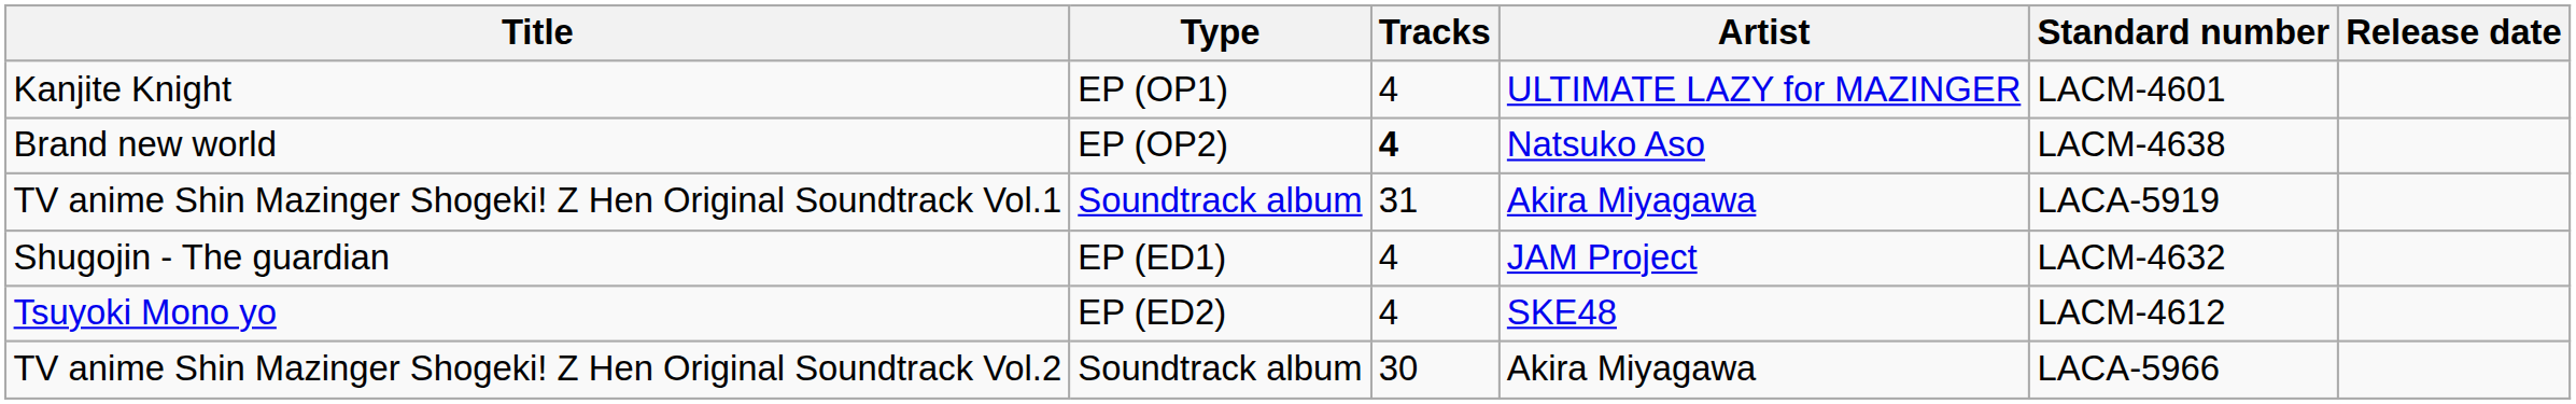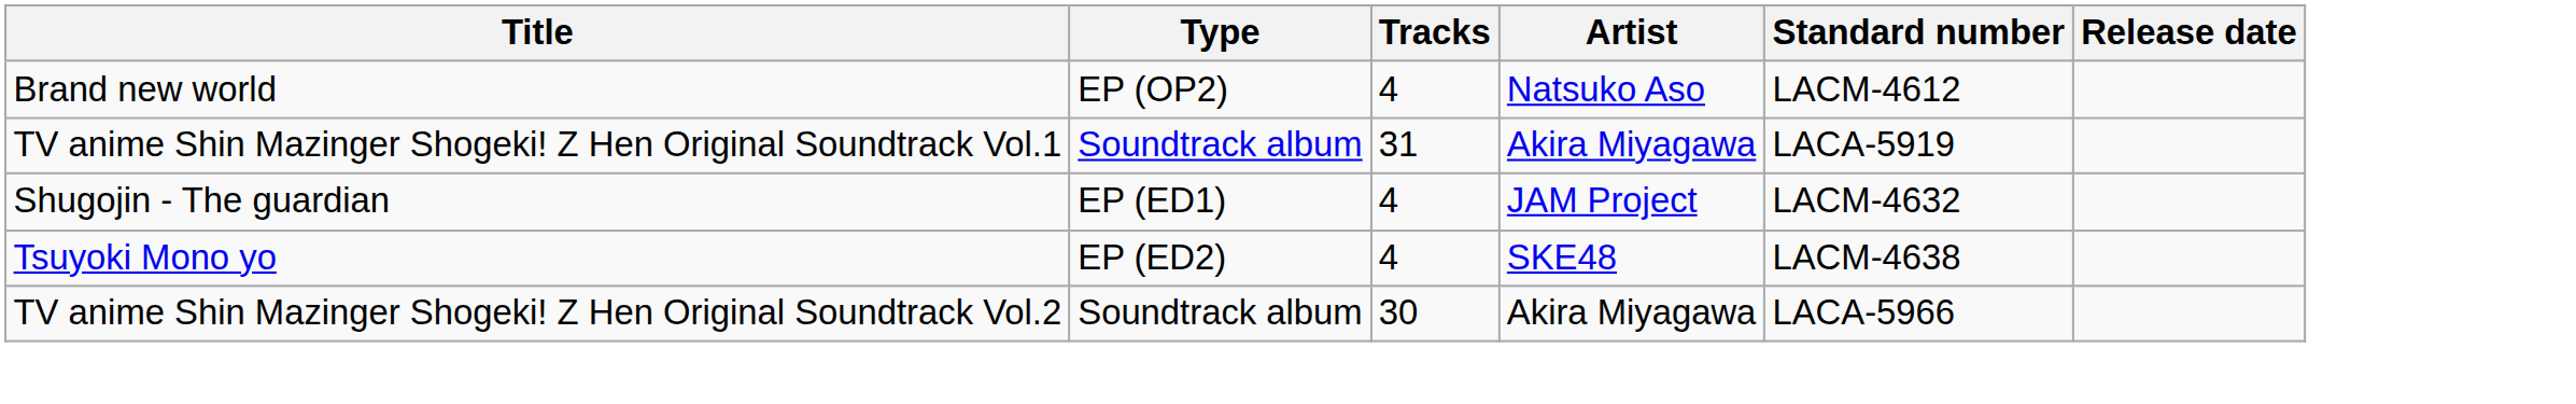 <table class="wikitable">
 <tr>
 <th>Title</th>
 <th>Type</th>
 <th>Tracks</th>
 <th>Artist</th>
 <th>Standard number</th>
 <th>Release date</th>
 </tr>
 <tr>
-<td>Kanjite Knight</td>
-<td>EP (OP1)</td>
-<td>4</td>
-<td><a href='#'>ULTIMATE LAZY for MAZINGER</a></td>
-<td>LACM-4601</td>
-<td></td>
-</tr>
-<tr>
 <td>Brand new world</td>
 <td>EP (OP2)</td>
-<td><strong>4</strong></td>
+<td>4</td>
 <td><a href='#'>Natsuko Aso</a></td>
-<td>LACM-4638</td>
+<td>LACM-4612</td>
 <td></td>
 </tr>
 <tr>
 <td>TV anime Shin Mazinger Shogeki! Z Hen Original Soundtrack Vol.1</td>
 <td><a href='#'>Soundtrack album</a></td>
 <td>31</td>
 <td><a href='#'>Akira Miyagawa</a></td>
 <td>LACA-5919</td>
 <td></td>
 </tr>
 <tr>
 <td>Shugojin - The guardian</td>
 <td>EP (ED1)</td>
 <td>4</td>
 <td><a href='#'>JAM Project</a></td>
 <td>LACM-4632</td>
 <td></td>
 </tr>
 <tr>
 <td><a href='#'>Tsuyoki Mono yo</a></td>
 <td>EP (ED2)</td>
 <td>4</td>
 <td><a href='#'>SKE48</a></td>
-<td>LACM-4612</td>
+<td>LACM-4638</td>
 <td></td>
 </tr>
 <tr>
 <td>TV anime Shin Mazinger Shogeki! Z Hen Original Soundtrack Vol.2</td>
 <td>Soundtrack album</td>
 <td>30</td>
 <td>Akira Miyagawa</td>
 <td>LACA-5966</td>
 <td></td>
 </tr>
 </table>
